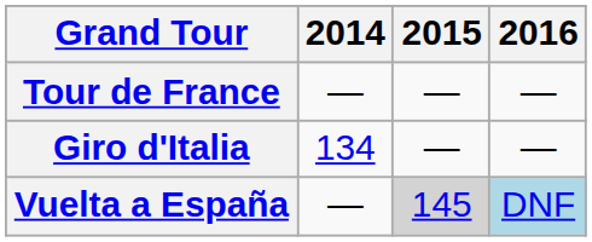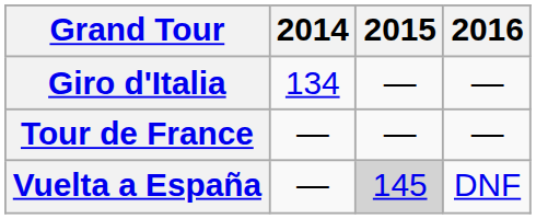 <table class="wikitable plainrowheaders">
 <tr>
 <th scope="col"><a href='#'>Grand Tour</a></th>
 <th scope="col">2014</th>
 <th scope="col">2015</th>
 <th scope="col">2016</th>
 </tr>
 <tr style="text-align:center;">
-<th scope="row"> <a href='#'>Tour de France</a></th>
-<td>—</td>
+<th scope="row"> <a href='#'>Giro d'Italia</a></th>
+<td><a href='#'>134</a></td>
 <td>—</td>
 <td>—</td>
 </tr>
 <tr style="text-align:center;">
-<th scope="row"> <a href='#'>Giro d'Italia</a></th>
-<td><a href='#'>134</a></td>
+<th scope="row"> <a href='#'>Tour de France</a></th>
+<td>—</td>
 <td>—</td>
 <td>—</td>
 </tr>
 <tr style="text-align:center;">
 <th scope="row"> <a href='#'>Vuelta a España</a></th>
 <td>—</td>
 <td style="background: lightgrey;"><a href='#'>145</a></td>
-<td style="background: lightblue;"><a href='#'>DNF</a></td>
+<td><a href='#'>DNF</a></td>
 </tr>
 </table>
